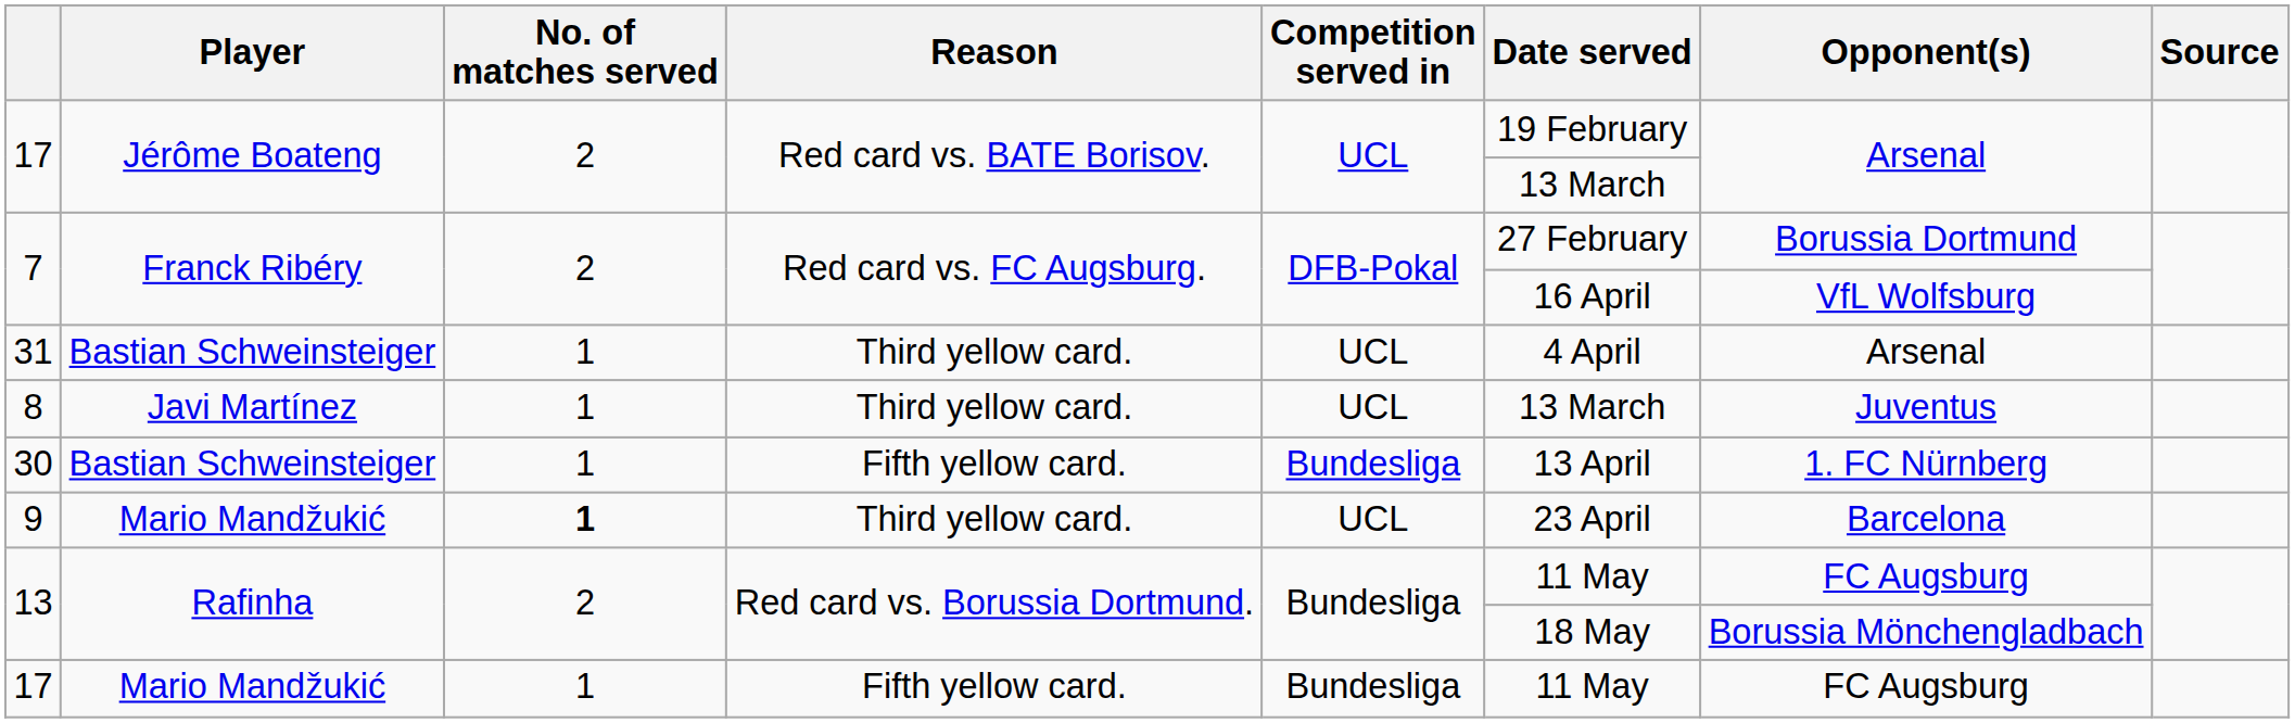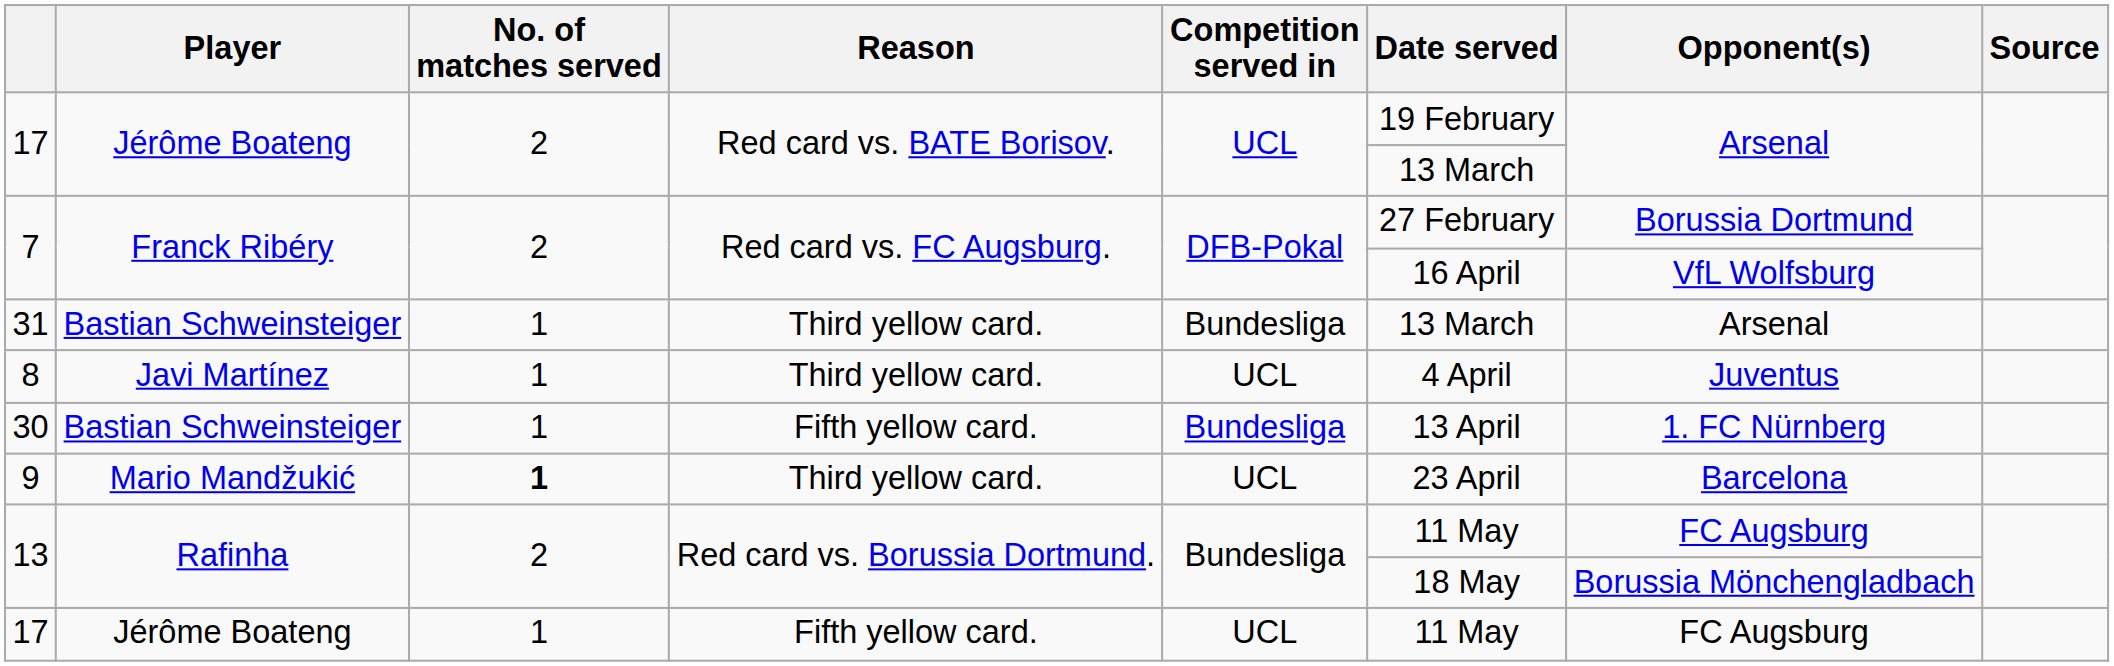 <table class="wikitable" style="text-align: center">
 <tr>
 <th></th>
 <th>Player</th>
 <th>No. of <br> matches served</th>
 <th>Reason</th>
 <th>Competition <br> served in</th>
 <th>Date served</th>
 <th>Opponent(s)</th>
 <th>Source</th>
 </tr>
 <tr>
 <td rowspan="2">17</td>
 <td rowspan="2"><a href='#'>Jérôme Boateng</a></td>
 <td rowspan="2">2</td>
 <td rowspan="2">Red card vs. <a href='#'>BATE Borisov</a>.</td>
 <td rowspan="2"><a href='#'>UCL</a></td>
 <td>19 February</td>
 <td rowspan="2"><a href='#'>Arsenal</a></td>
 <td rowspan="2"></td>
 </tr>
 <tr>
 <td>13 March</td>
 </tr>
 <tr>
 <td rowspan="2">7</td>
 <td rowspan="2"><a href='#'>Franck Ribéry</a></td>
 <td rowspan="2">2</td>
 <td rowspan="2">Red card vs. <a href='#'>FC Augsburg</a>.</td>
 <td rowspan="2"><a href='#'>DFB-Pokal</a></td>
 <td>27 February</td>
 <td><a href='#'>Borussia Dortmund</a></td>
 <td rowspan="2"></td>
 </tr>
 <tr>
 <td>16 April</td>
 <td><a href='#'>VfL Wolfsburg</a></td>
 </tr>
 <tr>
 <td>31</td>
 <td><a href='#'>Bastian Schweinsteiger</a></td>
 <td>1</td>
 <td>Third yellow card.</td>
-<td>UCL</td>
-<td>4 April</td>
+<td>Bundesliga</td>
+<td>13 March</td>
 <td>Arsenal</td>
 <td></td>
 </tr>
 <tr>
 <td>8</td>
 <td><a href='#'>Javi Martínez</a></td>
 <td>1</td>
 <td>Third yellow card.</td>
 <td>UCL</td>
-<td>13 March</td>
+<td>4 April</td>
 <td><a href='#'>Juventus</a></td>
 <td></td>
 </tr>
 <tr>
 <td>30</td>
 <td><a href='#'>Bastian Schweinsteiger</a></td>
 <td>1</td>
 <td>Fifth yellow card.</td>
 <td><a href='#'>Bundesliga</a></td>
 <td>13 April</td>
 <td><a href='#'>1. FC Nürnberg</a></td>
 <td></td>
 </tr>
 <tr>
 <td>9</td>
 <td><a href='#'>Mario Mandžukić</a></td>
 <td><strong>1</strong></td>
 <td>Third yellow card.</td>
 <td>UCL</td>
 <td>23 April</td>
 <td><a href='#'>Barcelona</a></td>
 <td></td>
 </tr>
 <tr>
 <td rowspan="2">13</td>
 <td rowspan="2"><a href='#'>Rafinha</a></td>
 <td rowspan="2">2</td>
 <td rowspan="2">Red card vs. <a href='#'>Borussia Dortmund</a>.</td>
 <td rowspan="2">Bundesliga</td>
 <td>11 May</td>
 <td><a href='#'>FC Augsburg</a></td>
 <td rowspan="2"></td>
 </tr>
 <tr>
 <td>18 May</td>
 <td><a href='#'>Borussia Mönchengladbach</a></td>
 </tr>
 <tr>
 <td>17</td>
-<td><a href='#'>Mario Mandžukić</a></td>
+<td>Jérôme Boateng</td>
 <td>1</td>
 <td>Fifth yellow card.</td>
-<td>Bundesliga</td>
+<td>UCL</td>
 <td>11 May</td>
 <td>FC Augsburg</td>
 <td></td>
 </tr>
 </table>
